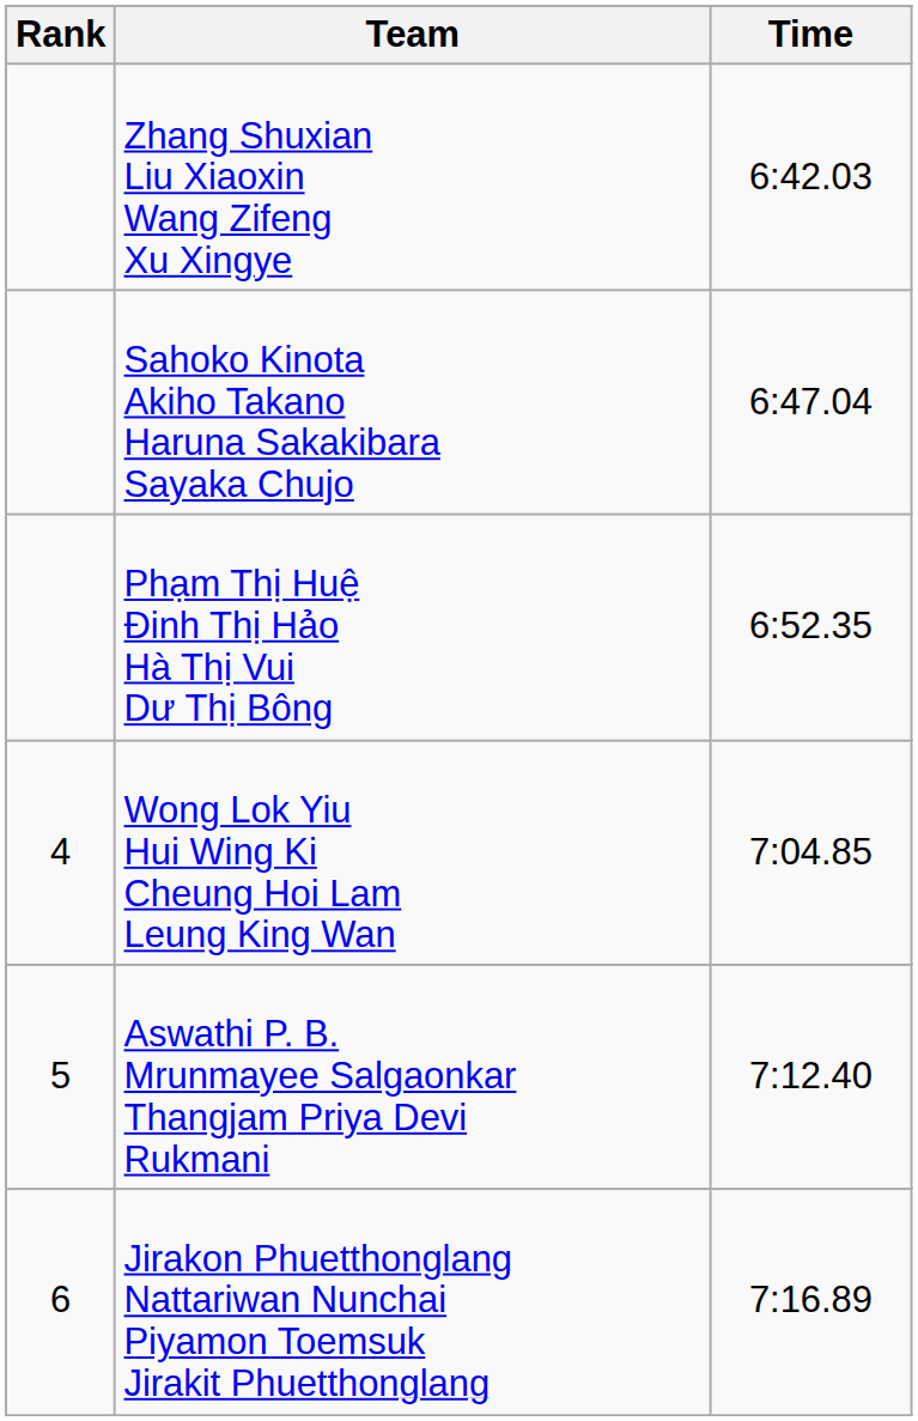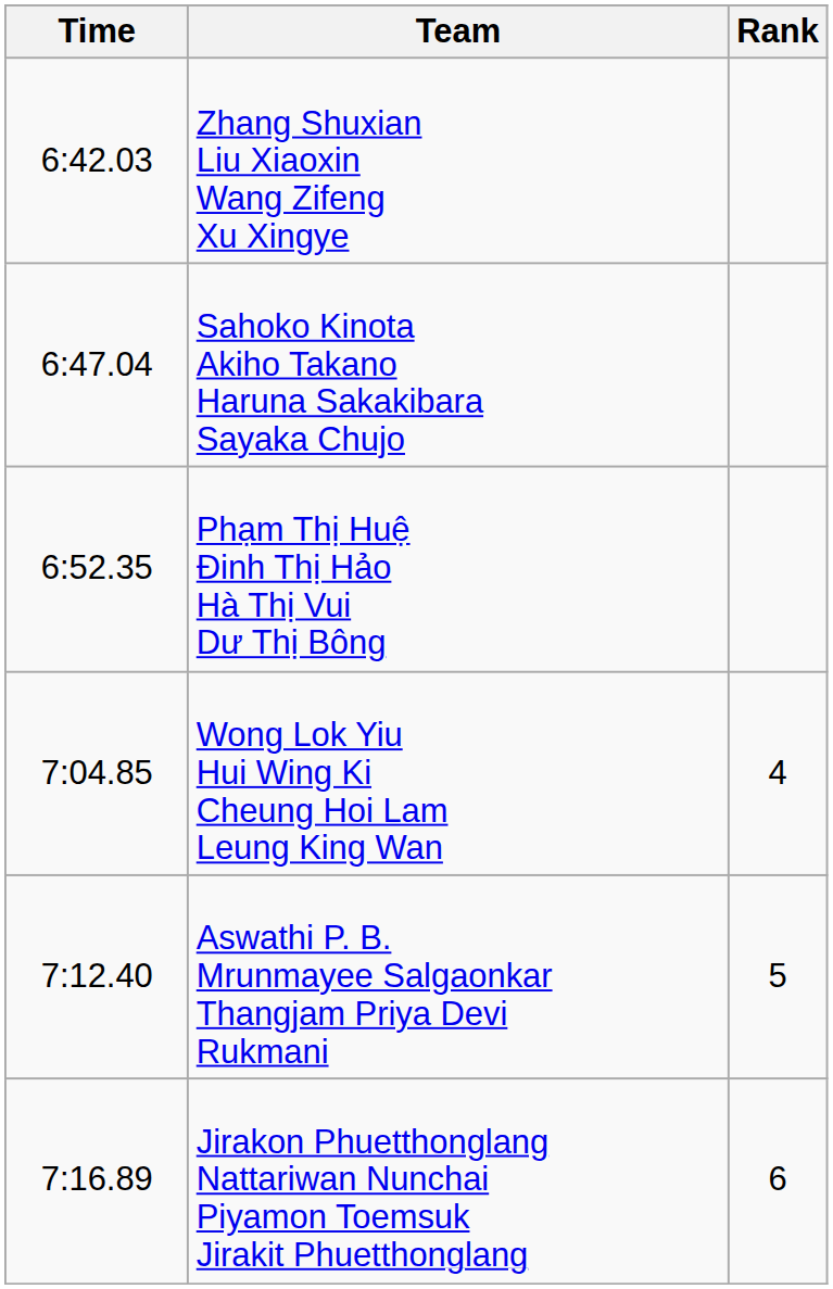 <table class=wikitable style="text-align:center">
 <tr>
+<th width=80>Time</th>
+<th width=250>Team</th>
 <th width=40>Rank</th>
-<th width=250>Team</th>
-<th width=80>Time</th>
 </tr>
 <tr>
+<td>6:42.03</td>
+<td align="left"><br><a href='#'>Zhang Shuxian</a><br><a href='#'>Liu Xiaoxin</a><br><a href='#'>Wang Zifeng</a><br><a href='#'>Xu Xingye</a></td>
 <td></td>
-<td align="left"><br><a href='#'>Zhang Shuxian</a><br><a href='#'>Liu Xiaoxin</a><br><a href='#'>Wang Zifeng</a><br><a href='#'>Xu Xingye</a></td>
-<td>6:42.03</td>
 </tr>
 <tr>
+<td>6:47.04</td>
+<td align="left"><br><a href='#'>Sahoko Kinota</a><br><a href='#'>Akiho Takano</a><br><a href='#'>Haruna Sakakibara</a><br><a href='#'>Sayaka Chujo</a></td>
 <td></td>
-<td align="left"><br><a href='#'>Sahoko Kinota</a><br><a href='#'>Akiho Takano</a><br><a href='#'>Haruna Sakakibara</a><br><a href='#'>Sayaka Chujo</a></td>
-<td>6:47.04</td>
 </tr>
 <tr>
+<td>6:52.35</td>
+<td align="left"><br><a href='#'>Phạm Thị Huệ</a><br><a href='#'>Đinh Thị Hảo</a><br><a href='#'>Hà Thị Vui</a><br><a href='#'>Dư Thị Bông</a></td>
 <td></td>
-<td align="left"><br><a href='#'>Phạm Thị Huệ</a><br><a href='#'>Đinh Thị Hảo</a><br><a href='#'>Hà Thị Vui</a><br><a href='#'>Dư Thị Bông</a></td>
-<td>6:52.35</td>
 </tr>
 <tr>
+<td>7:04.85</td>
+<td align="left"><br><a href='#'>Wong Lok Yiu</a><br><a href='#'>Hui Wing Ki</a><br><a href='#'>Cheung Hoi Lam</a><br><a href='#'>Leung King Wan</a></td>
 <td>4</td>
-<td align="left"><br><a href='#'>Wong Lok Yiu</a><br><a href='#'>Hui Wing Ki</a><br><a href='#'>Cheung Hoi Lam</a><br><a href='#'>Leung King Wan</a></td>
-<td>7:04.85</td>
 </tr>
 <tr>
+<td>7:12.40</td>
+<td align="left"><br><a href='#'>Aswathi P. B.</a><br><a href='#'>Mrunmayee Salgaonkar</a><br><a href='#'>Thangjam Priya Devi</a><br><a href='#'>Rukmani</a></td>
 <td>5</td>
-<td align="left"><br><a href='#'>Aswathi P. B.</a><br><a href='#'>Mrunmayee Salgaonkar</a><br><a href='#'>Thangjam Priya Devi</a><br><a href='#'>Rukmani</a></td>
-<td>7:12.40</td>
 </tr>
 <tr>
+<td>7:16.89</td>
+<td align="left"><br><a href='#'>Jirakon Phuetthonglang</a><br><a href='#'>Nattariwan Nunchai</a><br><a href='#'>Piyamon Toemsuk</a><br><a href='#'>Jirakit Phuetthonglang</a></td>
 <td>6</td>
-<td align="left"><br><a href='#'>Jirakon Phuetthonglang</a><br><a href='#'>Nattariwan Nunchai</a><br><a href='#'>Piyamon Toemsuk</a><br><a href='#'>Jirakit Phuetthonglang</a></td>
-<td>7:16.89</td>
 </tr>
 </table>
